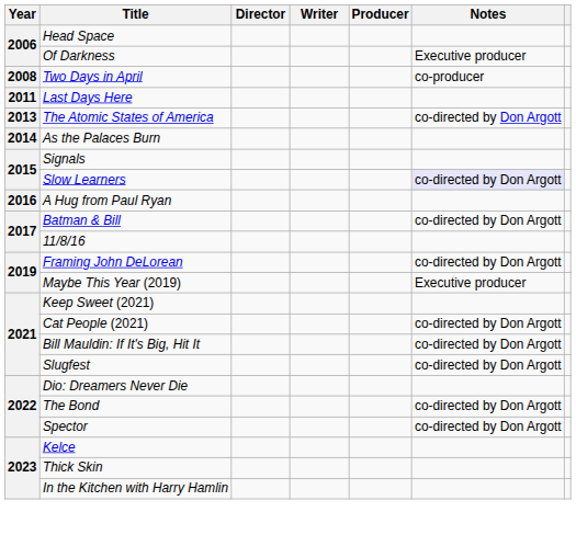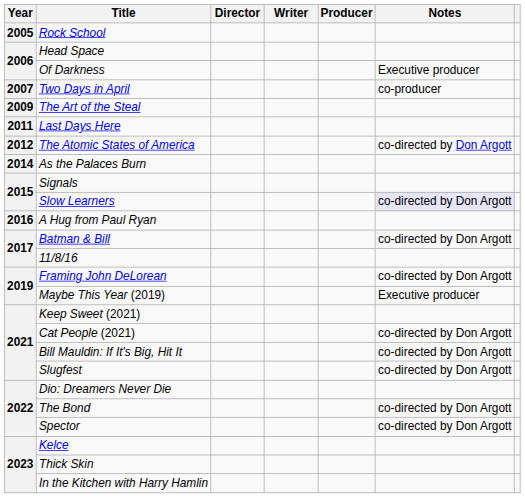 <table class="wikitable plainrowheaders sortable">
 <tr>
 <th scope="col">Year</th>
 <th scope="col">Title</th>
 <th scope="col" width=65>Director</th>
 <th scope="col" width=65>Writer</th>
 <th scope="col" width=65>Producer</th>
 <th scope="col" class="unsortable">Notes</th>
 <th scope="col" class="unsortable"></th>
+</tr>
+<tr>
+<th scope="row">2005</th>
+<td><em><a href='#'>Rock School</a></em></td>
+<td></td>
+<td></td>
+<td></td>
+<td></td>
+<td style="text-align:center"></td>
 </tr>
 <tr>
 <th scope="row" rowspan="2">2006</th>
 <td><em>Head Space</em></td>
 <td></td>
 <td></td>
 <td></td>
 <td></td>
 <td style="text-align:center"></td>
 </tr>
 <tr>
 <td><em>Of Darkness</em></td>
 <td></td>
 <td></td>
 <td></td>
 <td>Executive producer</td>
 <td></td>
 </tr>
 <tr>
-<th scope="row">2008</th>
+<th scope="row">2007</th>
 <td><em><a href='#'>Two Days in April</a></em></td>
 <td></td>
 <td></td>
 <td></td>
 <td>co-producer</td>
 <td></td>
+</tr>
+<tr>
+<th scope="row">2009</th>
+<td><em><a href='#'>The Art of the Steal</a></em></td>
+<td></td>
+<td></td>
+<td></td>
+<td></td>
+<td style="text-align:center"></td>
 </tr>
 <tr>
 <th scope="row">2011</th>
 <td><em><a href='#'>Last Days Here</a></em></td>
 <td></td>
 <td></td>
 <td></td>
 <td></td>
 <td style="text-align:center"><br></td>
 </tr>
 <tr>
-<th scope="row">2013</th>
+<th scope="row">2012</th>
 <td><em><a href='#'>The Atomic States of America</a></em></td>
 <td></td>
 <td></td>
 <td></td>
 <td>co-directed by <a href='#'>Don Argott</a></td>
 <td style="text-align:center"></td>
 </tr>
 <tr>
 <th scope="row">2014</th>
 <td><em>As the Palaces Burn</em></td>
 <td></td>
 <td></td>
 <td></td>
 <td></td>
 <td style="text-align:center"></td>
 </tr>
 <tr>
 <th scope="row" rowspan="2">2015</th>
 <td><em>Signals</em></td>
 <td></td>
 <td></td>
 <td></td>
 <td></td>
 <td></td>
 </tr>
 <tr>
 <td><em><a href='#'>Slow Learners</a></em></td>
 <td></td>
 <td></td>
 <td></td>
 <td style="background: lavender;">co-directed by Don Argott</td>
 <td style="text-align:center"></td>
 </tr>
 <tr>
 <th scope="row">2016</th>
 <td><em>A Hug from Paul Ryan</em></td>
 <td></td>
 <td></td>
 <td></td>
 <td></td>
 <td style="text-align:center"></td>
 </tr>
 <tr>
 <th scope="row" rowspan="2">2017</th>
 <td><em><a href='#'>Batman & Bill</a></em></td>
 <td></td>
 <td></td>
 <td></td>
 <td>co-directed by Don Argott</td>
 <td style="text-align:center"></td>
 </tr>
 <tr>
 <td><em>11/8/16</em></td>
 <td></td>
 <td></td>
 <td></td>
 <td></td>
 <td style="text-align:center"></td>
 </tr>
 <tr>
 <th scope="row" rowspan="2">2019</th>
 <td><em><a href='#'>Framing John DeLorean</a></em></td>
 <td></td>
 <td></td>
 <td></td>
 <td>co-directed by Don Argott</td>
 <td style="text-align:center"></td>
 </tr>
 <tr>
 <td><em>Maybe This Year</em> (2019)</td>
 <td></td>
 <td></td>
 <td></td>
 <td>Executive producer</td>
 <td></td>
 </tr>
 <tr>
 <th scope="row" rowspan="4">2021</th>
 <td><em>Keep Sweet</em> (2021)</td>
 <td></td>
 <td></td>
 <td></td>
 <td></td>
 <td style="text-align:center"></td>
 </tr>
 <tr>
 <td><em>Cat People</em> (2021)</td>
 <td></td>
 <td></td>
 <td></td>
 <td>co-directed by Don Argott</td>
 <td style="text-align:center"></td>
 </tr>
 <tr>
 <td><em>Bill Mauldin: If It's Big, Hit It</em></td>
 <td></td>
 <td></td>
 <td></td>
 <td>co-directed by Don Argott</td>
 <td style="text-align:center"></td>
 </tr>
 <tr>
 <td><em>Slugfest</em></td>
 <td></td>
 <td></td>
 <td></td>
 <td>co-directed by Don Argott</td>
 <td style="text-align:center"></td>
 </tr>
 <tr>
 <th scope="row" rowspan="3">2022</th>
 <td><em>Dio: Dreamers Never Die</em></td>
 <td></td>
 <td></td>
 <td></td>
 <td></td>
 <td style="text-align:center"></td>
 </tr>
 <tr>
 <td><em>The Bond</em></td>
 <td></td>
 <td></td>
 <td></td>
 <td>co-directed by Don Argott</td>
 <td style="text-align:center"></td>
 </tr>
 <tr>
 <td><em>Spector</em></td>
 <td></td>
 <td></td>
 <td></td>
 <td>co-directed by Don Argott</td>
 <td style="text-align:center"></td>
 </tr>
 <tr>
 <th scope="row" rowspan="3">2023</th>
 <td><em><a href='#'>Kelce</a></em></td>
 <td></td>
 <td></td>
 <td></td>
 <td></td>
 <td style="text-align:center"></td>
 </tr>
 <tr>
 <td><em>Thick Skin</em></td>
 <td></td>
 <td></td>
 <td></td>
 <td></td>
 <td style="text-align:center"></td>
 </tr>
 <tr>
 <td><em>In the Kitchen with Harry Hamlin</em></td>
 <td></td>
 <td></td>
 <td></td>
 <td></td>
 <td style="text-align:center"></td>
 </tr>
 </table>
